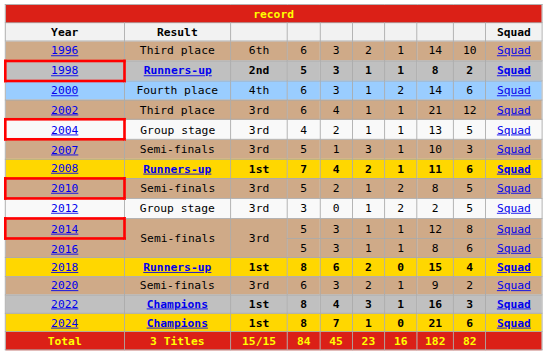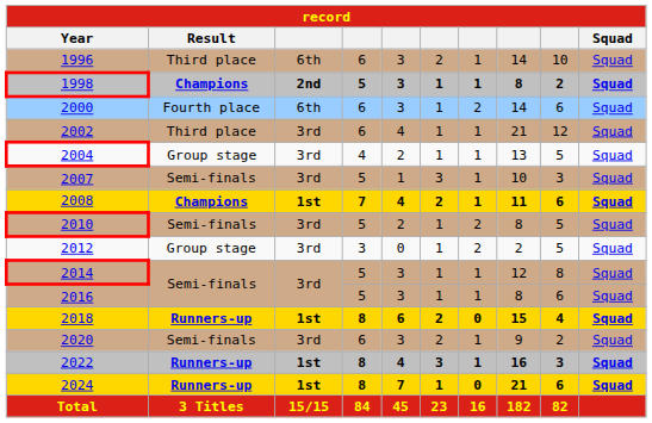 <table class="wikitable" style="text-align:center; width:70%;">
 <tr>
 <th colspan="10" style="background: #DB2017; color: #FFFF00;"><a href='#'></a> record</th>
 </tr>
 <tr>
 <th width="90">Year</th>
 <th width="80">Result</th>
 <th width="40"></th>
 <th width="20"></th>
 <th width="20"></th>
 <th width="20"></th>
 <th width="20"></th>
 <th width="20"></th>
 <th width="20"></th>
 <th width="20">Squad</th>
 </tr>
 <tr style="background-color:#cfaa88;">
 <td> <a href='#'>1996</a></td>
 <td>Third place</td>
 <td>6th</td>
 <td>6</td>
 <td>3</td>
 <td>2</td>
 <td>1</td>
 <td>14</td>
 <td>10</td>
 <td><a href='#'>Squad</a></td>
 </tr>
 <tr style="background-color:Silver;">
 <td style="border:3px solid red"> <a href='#'>1998</a></td>
-<td><strong><a href='#'>Runners-up</a></strong></td>
+<td><strong><a href='#'>Champions</a></strong></td>
 <td><strong>2nd</strong></td>
 <td><strong>5</strong></td>
 <td><strong>3</strong></td>
 <td><strong>1</strong></td>
 <td><strong>1</strong></td>
 <td><strong>8</strong></td>
 <td><strong>2</strong></td>
 <td><strong><a href='#'>Squad</a></strong></td>
 </tr>
 <tr style="background-color:#9acdff;">
 <td> <a href='#'>2000</a></td>
 <td>Fourth place</td>
-<td>4th</td>
+<td>6th</td>
 <td>6</td>
 <td>3</td>
 <td>1</td>
 <td>2</td>
 <td>14</td>
 <td>6</td>
 <td><a href='#'>Squad</a></td>
 </tr>
 <tr style="background-color:#cfaa88;">
 <td>  <a href='#'>2002</a></td>
 <td>Third place</td>
 <td>3rd</td>
 <td>6</td>
 <td>4</td>
 <td>1</td>
 <td>1</td>
 <td>21</td>
 <td>12</td>
 <td><a href='#'>Squad</a></td>
 </tr>
 <tr>
 <td style="border:3px solid red">  <a href='#'>2004</a></td>
 <td>Group stage</td>
 <td>3rd</td>
 <td>4</td>
 <td>2</td>
 <td>1</td>
 <td>1</td>
 <td>13</td>
 <td>5</td>
 <td><a href='#'>Squad</a></td>
 </tr>
 <tr style="background-color:#cfaa88;">
 <td>  <a href='#'>2007</a></td>
 <td>Semi-finals</td>
 <td>3rd</td>
 <td>5</td>
 <td>1</td>
 <td>3</td>
 <td>1</td>
 <td>10</td>
 <td>3</td>
 <td><a href='#'>Squad</a></td>
 </tr>
 <tr style="background-color:Gold;">
 <td>  <a href='#'>2008</a></td>
-<td><strong><a href='#'>Runners-up</a></strong></td>
+<td><strong><a href='#'>Champions</a></strong></td>
 <td><strong>1st</strong></td>
 <td><strong>7</strong></td>
 <td><strong>4</strong></td>
 <td><strong>2</strong></td>
 <td><strong>1</strong></td>
 <td><strong>11</strong></td>
 <td><strong>6</strong></td>
 <td><strong><a href='#'>Squad</a></strong></td>
 </tr>
 <tr style="background-color:#cfaa88;">
 <td style="border:3px solid red">  <a href='#'>2010</a></td>
 <td>Semi-finals</td>
 <td>3rd</td>
 <td>5</td>
 <td>2</td>
 <td>1</td>
 <td>2</td>
 <td>8</td>
 <td>5</td>
 <td><a href='#'>Squad</a></td>
 </tr>
 <tr>
 <td>  <a href='#'>2012</a></td>
 <td>Group stage</td>
 <td>3rd</td>
 <td>3</td>
 <td>0</td>
 <td>1</td>
 <td>2</td>
 <td>2</td>
 <td>5</td>
 <td><a href='#'>Squad</a></td>
 </tr>
 <tr style="background-color:#cfaa88;">
 <td style="border:3px solid red">  <a href='#'>2014</a></td>
 <td rowspan="2">Semi-finals</td>
 <td rowspan="2">3rd</td>
 <td>5</td>
 <td>3</td>
 <td>1</td>
 <td>1</td>
 <td>12</td>
 <td>8</td>
 <td><a href='#'>Squad</a></td>
 </tr>
 <tr style="background-color:#cfaa88;">
 <td>  <a href='#'>2016</a></td>
 <td>5</td>
 <td>3</td>
 <td>1</td>
 <td>1</td>
 <td>8</td>
 <td>6</td>
 <td><a href='#'>Squad</a></td>
 </tr>
 <tr style="background-color:Gold;">
 <td> <a href='#'>2018</a></td>
 <td><strong><a href='#'>Runners-up</a></strong></td>
 <td><strong>1st</strong></td>
 <td><strong>8</strong></td>
 <td><strong>6</strong></td>
 <td><strong>2</strong></td>
 <td><strong>0</strong></td>
 <td><strong>15</strong></td>
 <td><strong>4</strong></td>
 <td><strong><a href='#'>Squad</a></strong></td>
 </tr>
 <tr style="background-color:#cfaa88;">
 <td> <a href='#'>2020</a></td>
 <td>Semi-finals</td>
 <td>3rd</td>
 <td>6</td>
 <td>3</td>
 <td>2</td>
 <td>1</td>
 <td>9</td>
 <td>2</td>
 <td><a href='#'>Squad</a></td>
 </tr>
 <tr style="background-color:Silver;">
 <td> <a href='#'>2022</a></td>
-<td><strong><a href='#'>Champions</a></strong></td>
+<td><strong><a href='#'>Runners-up</a></strong></td>
 <td><strong>1st</strong></td>
 <td><strong>8</strong></td>
 <td><strong>4</strong></td>
 <td><strong>3</strong></td>
 <td><strong>1</strong></td>
 <td><strong>16</strong></td>
 <td><strong>3</strong></td>
 <td><strong><a href='#'>Squad</a></strong></td>
 </tr>
 <tr style="background-color:Gold;">
 <td> <a href='#'>2024</a></td>
-<td><strong><a href='#'>Champions</a></strong></td>
+<td><strong><a href='#'>Runners-up</a></strong></td>
 <td><strong>1st</strong></td>
 <td><strong>8</strong></td>
 <td><strong>7</strong></td>
 <td><strong>1</strong></td>
 <td><strong>0</strong></td>
 <td><strong>21</strong></td>
 <td><strong>6</strong></td>
 <td><strong><a href='#'>Squad</a></strong></td>
 </tr>
 <tr>
 <td style="background: #DB2017; color: #FFFF00;"><strong>Total</strong></td>
 <td style="background: #DB2017; color: #FFFF00;"><strong>3 Titles</strong></td>
 <td style="background: #DB2017; color: #FFFF00;"><strong>15/15</strong></td>
 <td style="background: #DB2017; color: #FFFF00;"><strong>84</strong></td>
 <td style="background: #DB2017; color: #FFFF00;"><strong>45</strong></td>
 <td style="background: #DB2017; color: #FFFF00;"><strong>23</strong></td>
 <td style="background: #DB2017; color: #FFFF00;"><strong>16</strong></td>
 <td style="background: #DB2017; color: #FFFF00;"><strong>182</strong></td>
 <td style="background: #DB2017; color: #FFFF00;"><strong>82</strong></td>
 <td style="background: #DB2017; color: #FFFF00;"></td>
 </tr>
 </table>
